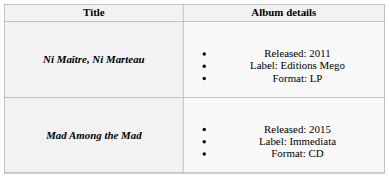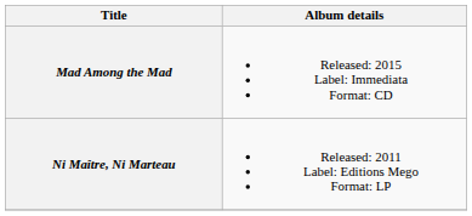 <table class="wikitable plainrowheaders" style="text-align:center;">
 <tr>
 <th scope="col" style="width:16em;">Title</th>
 <th scope="col" style="width:18em;">Album details</th>
 </tr>
 <tr>
+<th scope="row"><em>Mad Among the Mad</em></th>
+<td><br><ul><li>Released: 2015</li><li>Label: Immediata</li><li>Format: CD</li></ul></td>
+</tr>
+<tr>
 <th scope="row"><em>Ni Maître, Ni Marteau</em></th>
 <td><br><ul><li>Released: 2011</li><li>Label: Editions Mego</li><li>Format: LP</li></ul></td>
 </tr>
 <tr>
-<th scope="row"><em>Mad Among the Mad</em></th>
-<td><br><ul><li>Released: 2015</li><li>Label: Immediata</li><li>Format: CD</li></ul></td>
-</tr>
-<tr>
 </tr>
 </table>
